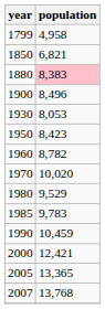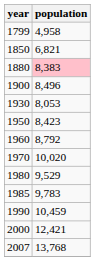 <table class="wikitable">
 <tr>
 <th>year</th>
 <th>population</th>
 </tr>
 <tr>
 <td>1799</td>
 <td>4,958</td>
 </tr>
 <tr>
 <td>1850</td>
 <td>6,821</td>
 </tr>
 <tr>
 <td>1880</td>
 <td style="background: pink;">8,383</td>
 </tr>
 <tr>
 <td>1900</td>
 <td>8,496</td>
 </tr>
 <tr>
 <td>1930</td>
 <td>8,053</td>
 </tr>
 <tr>
 <td>1950</td>
 <td>8,423</td>
 </tr>
 <tr>
 <td>1960</td>
-<td>8,782</td>
+<td>8,792</td>
 </tr>
 <tr>
 <td>1970</td>
 <td>10,020</td>
 </tr>
 <tr>
 <td>1980</td>
 <td>9,529</td>
 </tr>
 <tr>
 <td>1985</td>
 <td>9,783</td>
 </tr>
 <tr>
 <td>1990</td>
 <td>10,459</td>
 </tr>
 <tr>
 <td>2000</td>
 <td>12,421</td>
 </tr>
 <tr>
-<td>2005</td>
-<td>13,365</td>
-</tr>
-<tr>
 <td>2007</td>
 <td>13,768</td>
 </tr>
 <tr>
 </tr>
 </table>
